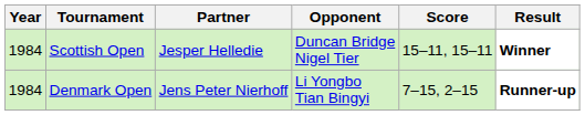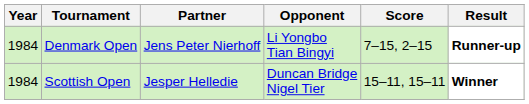 <table class="sortable wikitable" style="font-size: 90%;">
 <tr>
 <th>Year</th>
 <th>Tournament</th>
 <th>Partner</th>
 <th>Opponent</th>
 <th>Score</th>
 <th>Result</th>
 </tr>
 <tr style="background:#D4F1C5">
 <td align="center">1984</td>
+<td><a href='#'>Denmark Open</a></td>
+<td> <a href='#'>Jens Peter Nierhoff</a></td>
+<td> <a href='#'>Li Yongbo</a> <br> <a href='#'>Tian Bingyi</a></td>
+<td>7–15, 2–15</td>
+<td style="text-align:left; background:white"> <strong>Runner-up</strong></td>
+</tr>
+<tr style="background:#D4F1C5">
+<td align="center">1984</td>
 <td><a href='#'>Scottish Open</a></td>
 <td> <a href='#'>Jesper Helledie</a></td>
 <td> <a href='#'>Duncan Bridge</a><br> <a href='#'>Nigel Tier</a></td>
 <td>15–11, 15–11</td>
 <td style="text-align:left; background:white"> <strong>Winner</strong></td>
 </tr>
-<tr style="background:#D4F1C5">
-<td align="center">1984</td>
-<td><a href='#'>Denmark Open</a></td>
-<td> <a href='#'>Jens Peter Nierhoff</a></td>
-<td> <a href='#'>Li Yongbo</a> <br> <a href='#'>Tian Bingyi</a></td>
-<td>7–15, 2–15</td>
-<td style="text-align:left; background:white"> <strong>Runner-up</strong></td>
-</tr>
 </table>
